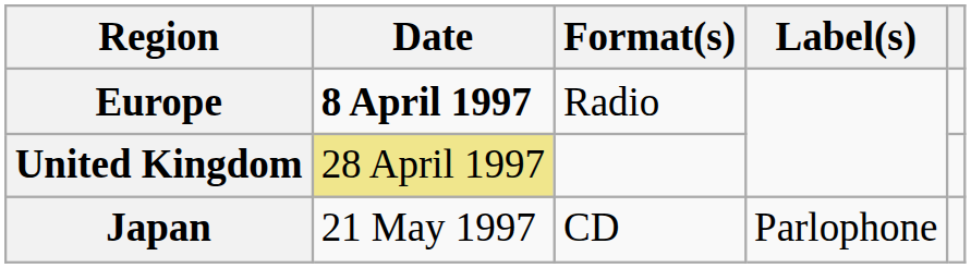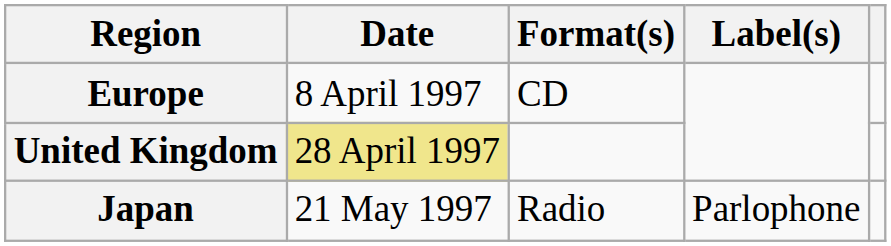 <table class="wikitable plainrowheaders">
 <tr>
 <th scope="col">Region</th>
 <th scope="col">Date</th>
 <th scope="col">Format(s)</th>
 <th scope="col">Label(s)</th>
 <th scope="col"></th>
 </tr>
 <tr>
 <th scope="row">Europe</th>
-<td><strong>8 April 1997</strong></td>
-<td>Radio</td>
+<td>8 April 1997</td>
+<td>CD</td>
 <td rowspan="2"></td>
 <td></td>
 </tr>
 <tr>
 <th scope="row">United Kingdom</th>
 <td style="background: khaki;">28 April 1997</td>
 <td></td>
 <td></td>
 </tr>
 <tr>
 <th scope="row">Japan</th>
 <td>21 May 1997</td>
-<td>CD</td>
+<td>Radio</td>
 <td>Parlophone</td>
 <td></td>
 </tr>
 </table>
